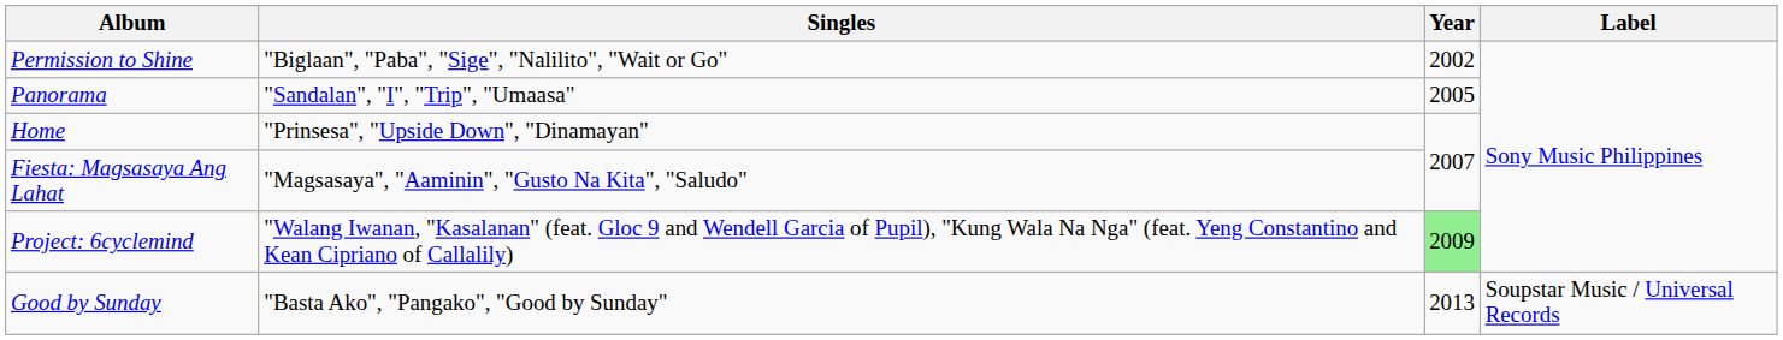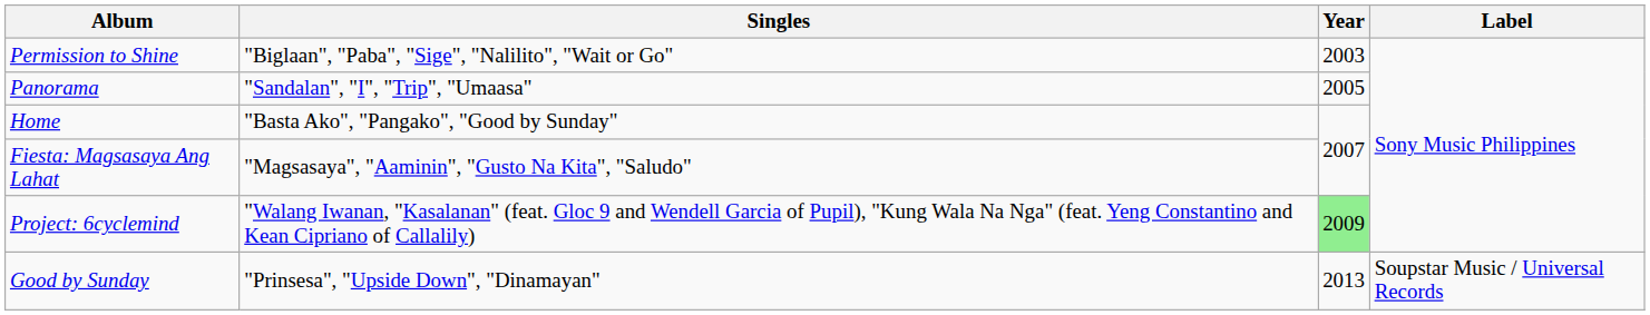 <table class="wikitable">
 <tr>
 <th>Album</th>
 <th>Singles</th>
 <th>Year</th>
 <th>Label</th>
 </tr>
 <tr>
 <td><em><a href='#'>Permission to Shine</a></em></td>
 <td>"Biglaan", "Paba", "<a href='#'>Sige</a>", "Nalilito", "Wait or Go"</td>
-<td>2002</td>
+<td>2003</td>
 <td rowspan="5"><a href='#'>Sony Music Philippines</a></td>
 </tr>
 <tr>
 <td><em><a href='#'>Panorama</a></em></td>
 <td>"<a href='#'>Sandalan</a>", "<a href='#'>I</a>", "<a href='#'>Trip</a>", "Umaasa"</td>
 <td>2005</td>
 </tr>
 <tr>
 <td><em><a href='#'>Home</a></em></td>
-<td>"Prinsesa", "<a href='#'>Upside Down</a>", "Dinamayan"</td>
+<td>"Basta Ako", "Pangako", "Good by Sunday"</td>
 <td rowspan="2">2007</td>
 </tr>
 <tr>
 <td><em><a href='#'>Fiesta: Magsasaya Ang Lahat</a></em></td>
 <td>"Magsasaya", "<a href='#'>Aaminin</a>", "<a href='#'>Gusto Na Kita</a>", "Saludo"</td>
 </tr>
 <tr>
 <td><em><a href='#'>Project: 6cyclemind</a></em></td>
 <td>"<a href='#'>Walang Iwanan</a>, "<a href='#'>Kasalanan</a>" (feat. <a href='#'>Gloc 9</a> and <a href='#'>Wendell Garcia</a> of <a href='#'>Pupil</a>), "Kung Wala Na Nga" (feat. <a href='#'>Yeng Constantino</a> and <a href='#'>Kean Cipriano</a> of <a href='#'>Callalily</a>)</td>
 <td style="background: lightgreen;">2009</td>
 </tr>
 <tr>
 <td><em><a href='#'>Good by Sunday</a></em></td>
-<td>"Basta Ako", "Pangako", "Good by Sunday"</td>
+<td>"Prinsesa", "<a href='#'>Upside Down</a>", "Dinamayan"</td>
 <td>2013</td>
 <td>Soupstar Music / <a href='#'>Universal Records</a></td>
 </tr>
 </table>
